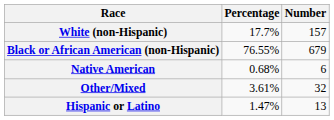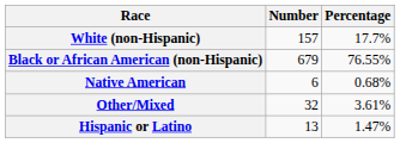 <table class="wikitable" style="text-align:right">
 <tr>
 <th scope="col">Race</th>
+<th scope="col">Number</th>
 <th scope="col">Percentage</th>
-<th scope="col">Number</th>
 </tr>
 <tr>
 <th scope="row"><a href='#'>White</a> (non-Hispanic)</th>
+<td>157</td>
 <td>17.7%</td>
-<td>157</td>
 </tr>
 <tr>
 <th scope="row"><a href='#'>Black or African American</a> (non-Hispanic)</th>
+<td>679</td>
 <td>76.55%</td>
-<td>679</td>
 </tr>
 <tr>
 <th scope="row"><a href='#'>Native American</a></th>
+<td>6</td>
 <td>0.68%</td>
-<td>6</td>
 </tr>
 <tr>
 <th scope="row"><a href='#'>Other/Mixed</a></th>
+<td>32</td>
 <td>3.61%</td>
-<td>32</td>
 </tr>
 <tr>
 <th scope="row"><a href='#'>Hispanic</a> or <a href='#'>Latino</a></th>
+<td>13</td>
 <td>1.47%</td>
-<td>13</td>
 </tr>
 </table>
